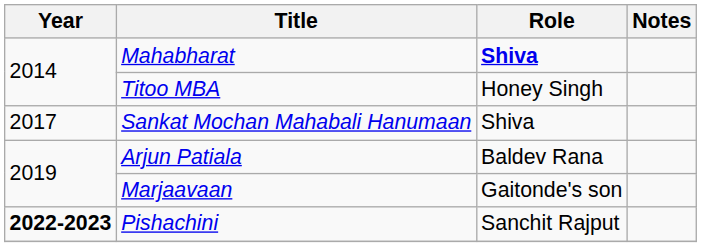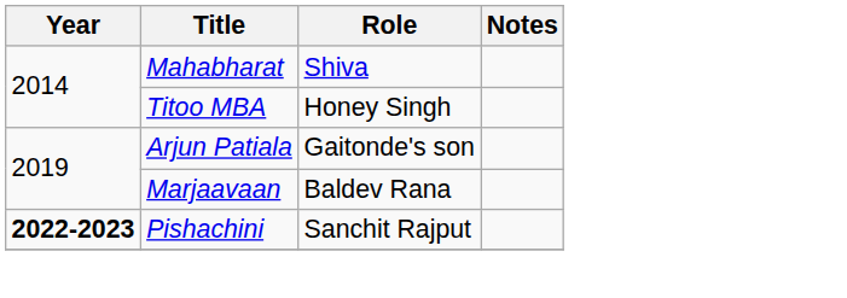 <table class="wikitable sortable">
 <tr>
 <th>Year</th>
 <th>Title</th>
 <th>Role</th>
 <th>Notes</th>
 </tr>
 <tr>
 <td rowspan="2">2014</td>
 <td><em><a href='#'>Mahabharat</a></em></td>
-<td><strong><a href='#'>Shiva</a></strong></td>
+<td><a href='#'>Shiva</a></td>
 <td></td>
 </tr>
 <tr>
 <td><em><a href='#'>Titoo MBA</a></em></td>
 <td>Honey Singh</td>
 <td></td>
 </tr>
 <tr>
-<td>2017</td>
-<td><em><a href='#'>Sankat Mochan Mahabali Hanumaan</a></em></td>
-<td>Shiva</td>
-<td></td>
-</tr>
-<tr>
 <td rowspan="2">2019</td>
 <td><em><a href='#'>Arjun Patiala</a></em></td>
-<td>Baldev Rana</td>
+<td>Gaitonde's son</td>
 <td></td>
 </tr>
 <tr>
 <td><em><a href='#'>Marjaavaan</a></em></td>
-<td>Gaitonde's son</td>
+<td>Baldev Rana</td>
 <td></td>
 </tr>
 <tr>
 <td><strong>2022-2023</strong></td>
 <td><em><a href='#'>Pishachini</a></em></td>
 <td>Sanchit Rajput</td>
 <td></td>
 </tr>
 <tr>
 </tr>
 </table>
